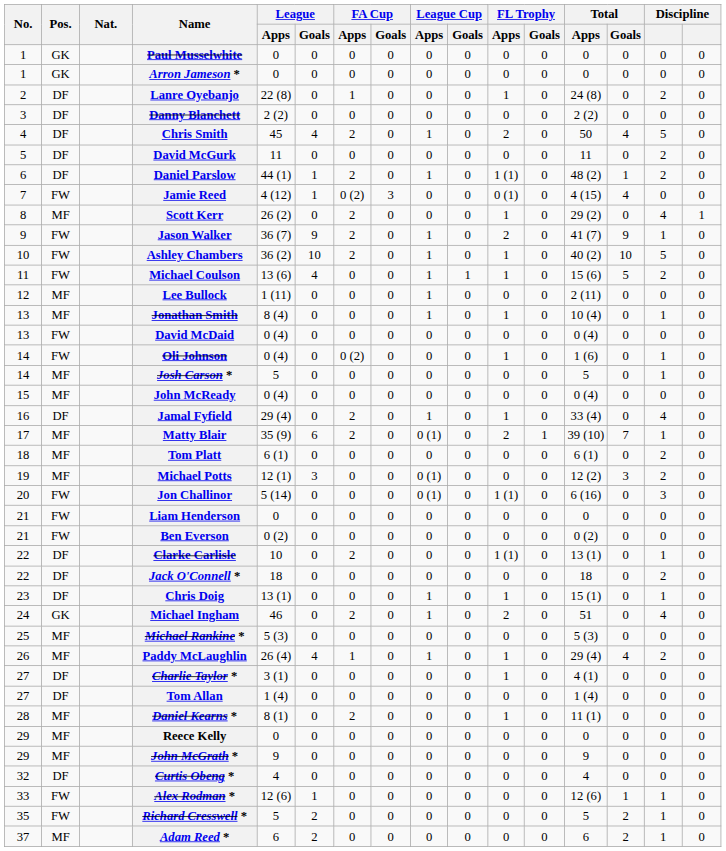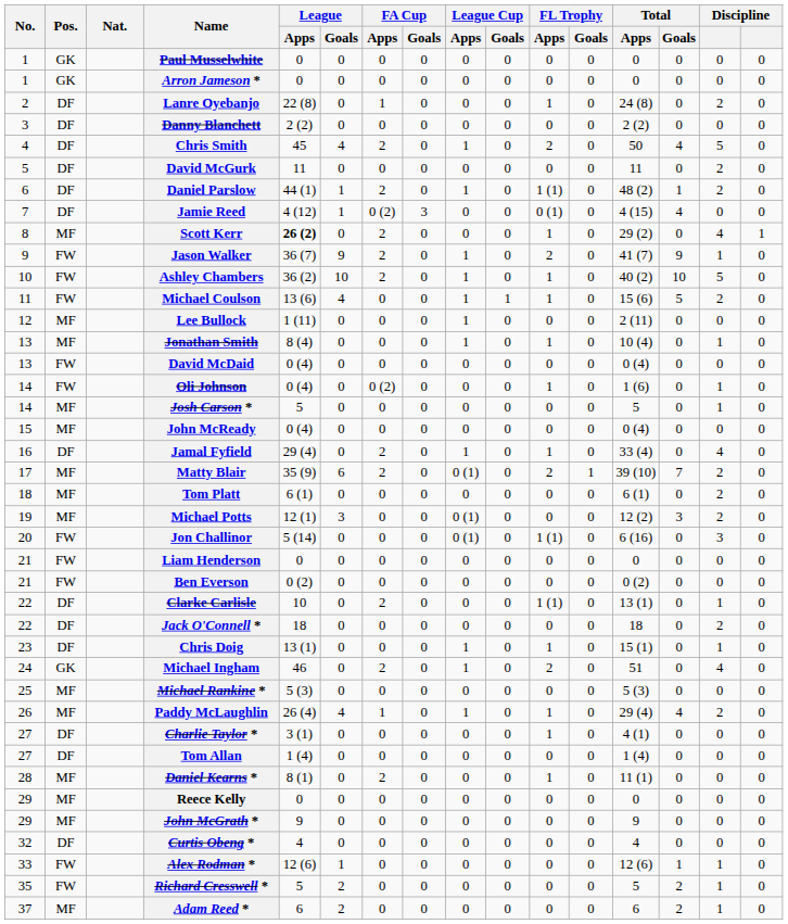 <table class="wikitable plainrowheaders" style="text-align:center">
 <tr>
 <th rowspan=2 width=40>No.</th>
 <th rowspan=2 width=40>Pos.</th>
 <th rowspan=2 width=60>Nat.</th>
 <th rowspan=2 width=150 scope=col>Name</th>
 <th colspan=2 width=90><a href='#'>League</a></th>
 <th colspan=2 width=90><a href='#'>FA Cup</a></th>
 <th colspan=2 width=90><a href='#'>League Cup</a></th>
 <th colspan=2 width=90><a href='#'>FL Trophy</a></th>
 <th colspan=2 width=90>Total</th>
 <th colspan=2 width=90>Discipline</th>
 </tr>
 <tr>
 <th scope=col>Apps</th>
 <th scope=col>Goals</th>
 <th scope=col>Apps</th>
 <th scope=col>Goals</th>
 <th scope=col>Apps</th>
 <th scope=col>Goals</th>
 <th scope=col>Apps</th>
 <th scope=col>Goals</th>
 <th scope=col>Apps</th>
 <th scope=col>Goals</th>
 <th scope=col></th>
 <th scope=col></th>
 </tr>
 <tr>
 <td>1</td>
 <td>GK</td>
 <td align=left></td>
 <th scope=row><s><a href='#'>Paul Musselwhite</a></s> </th>
 <td>0</td>
 <td>0</td>
 <td>0</td>
 <td>0</td>
 <td>0</td>
 <td>0</td>
 <td>0</td>
 <td>0</td>
 <td>0</td>
 <td>0</td>
 <td>0</td>
 <td>0</td>
 </tr>
 <tr>
 <td>1</td>
 <td>GK</td>
 <td align=left></td>
 <th scope=row><em><a href='#'>Arron Jameson</a></em> *</th>
 <td>0</td>
 <td>0</td>
 <td>0</td>
 <td>0</td>
 <td>0</td>
 <td>0</td>
 <td>0</td>
 <td>0</td>
 <td>0</td>
 <td>0</td>
 <td>0</td>
 <td>0</td>
 </tr>
 <tr>
 <td>2</td>
 <td>DF</td>
 <td align=left></td>
 <th scope=row><a href='#'>Lanre Oyebanjo</a></th>
 <td>22 (8)</td>
 <td>0</td>
 <td>1</td>
 <td>0</td>
 <td>0</td>
 <td>0</td>
 <td>1</td>
 <td>0</td>
 <td>24 (8)</td>
 <td>0</td>
 <td>2</td>
 <td>0</td>
 </tr>
 <tr>
 <td>3</td>
 <td>DF</td>
 <td align=left></td>
 <th scope=row><s><a href='#'>Danny Blanchett</a></s> </th>
 <td>2 (2)</td>
 <td>0</td>
 <td>0</td>
 <td>0</td>
 <td>0</td>
 <td>0</td>
 <td>0</td>
 <td>0</td>
 <td>2 (2)</td>
 <td>0</td>
 <td>0</td>
 <td>0</td>
 </tr>
 <tr>
 <td>4</td>
 <td>DF</td>
 <td align=left></td>
 <th scope=row><a href='#'>Chris Smith</a></th>
 <td>45</td>
 <td>4</td>
 <td>2</td>
 <td>0</td>
 <td>1</td>
 <td>0</td>
 <td>2</td>
 <td>0</td>
 <td>50</td>
 <td>4</td>
 <td>5</td>
 <td>0</td>
 </tr>
 <tr>
 <td>5</td>
 <td>DF</td>
 <td align=left></td>
 <th scope=row><a href='#'>David McGurk</a></th>
 <td>11</td>
 <td>0</td>
 <td>0</td>
 <td>0</td>
 <td>0</td>
 <td>0</td>
 <td>0</td>
 <td>0</td>
 <td>11</td>
 <td>0</td>
 <td>2</td>
 <td>0</td>
 </tr>
 <tr>
 <td>6</td>
 <td>DF</td>
 <td align=left></td>
 <th scope=row><a href='#'>Daniel Parslow</a></th>
 <td>44 (1)</td>
 <td>1</td>
 <td>2</td>
 <td>0</td>
 <td>1</td>
 <td>0</td>
 <td>1 (1)</td>
 <td>0</td>
 <td>48 (2)</td>
 <td>1</td>
 <td>2</td>
 <td>0</td>
 </tr>
 <tr>
 <td>7</td>
-<td>FW</td>
+<td>DF</td>
 <td align=left></td>
 <th scope=row><a href='#'>Jamie Reed</a></th>
 <td>4 (12)</td>
 <td>1</td>
 <td>0 (2)</td>
 <td>3</td>
 <td>0</td>
 <td>0</td>
 <td>0 (1)</td>
 <td>0</td>
 <td>4 (15)</td>
 <td>4</td>
 <td>0</td>
 <td>0</td>
 </tr>
 <tr>
 <td>8</td>
 <td>MF</td>
 <td align=left></td>
 <th scope=row><a href='#'>Scott Kerr</a></th>
-<td>26 (2)</td>
+<td><strong>26 (2)</strong></td>
 <td>0</td>
 <td>2</td>
 <td>0</td>
 <td>0</td>
 <td>0</td>
 <td>1</td>
 <td>0</td>
 <td>29 (2)</td>
 <td>0</td>
 <td>4</td>
 <td>1</td>
 </tr>
 <tr>
 <td>9</td>
 <td>FW</td>
 <td align=left></td>
 <th scope=row><a href='#'>Jason Walker</a></th>
 <td>36 (7)</td>
 <td>9</td>
 <td>2</td>
 <td>0</td>
 <td>1</td>
 <td>0</td>
 <td>2</td>
 <td>0</td>
 <td>41 (7)</td>
 <td>9</td>
 <td>1</td>
 <td>0</td>
 </tr>
 <tr>
 <td>10</td>
 <td>FW</td>
 <td align=left></td>
 <th scope=row><a href='#'>Ashley Chambers</a></th>
 <td>36 (2)</td>
 <td>10</td>
 <td>2</td>
 <td>0</td>
 <td>1</td>
 <td>0</td>
 <td>1</td>
 <td>0</td>
 <td>40 (2)</td>
 <td>10</td>
 <td>5</td>
 <td>0</td>
 </tr>
 <tr>
 <td>11</td>
 <td>FW</td>
 <td align=left></td>
 <th scope=row><a href='#'>Michael Coulson</a></th>
 <td>13 (6)</td>
 <td>4</td>
 <td>0</td>
 <td>0</td>
 <td>1</td>
 <td>1</td>
 <td>1</td>
 <td>0</td>
 <td>15 (6)</td>
 <td>5</td>
 <td>2</td>
 <td>0</td>
 </tr>
 <tr>
 <td>12</td>
 <td>MF</td>
 <td align=left></td>
 <th scope=row><a href='#'>Lee Bullock</a></th>
 <td>1 (11)</td>
 <td>0</td>
 <td>0</td>
 <td>0</td>
 <td>1</td>
 <td>0</td>
 <td>0</td>
 <td>0</td>
 <td>2 (11)</td>
 <td>0</td>
 <td>0</td>
 <td>0</td>
 </tr>
 <tr>
 <td>13</td>
 <td>MF</td>
 <td align=left></td>
 <th scope=row><s><a href='#'>Jonathan Smith</a></s> </th>
 <td>8 (4)</td>
 <td>0</td>
 <td>0</td>
 <td>0</td>
 <td>1</td>
 <td>0</td>
 <td>1</td>
 <td>0</td>
 <td>10 (4)</td>
 <td>0</td>
 <td>1</td>
 <td>0</td>
 </tr>
 <tr>
 <td>13</td>
 <td>FW</td>
 <td align=left></td>
 <th scope=row><a href='#'>David McDaid</a></th>
 <td>0 (4)</td>
 <td>0</td>
 <td>0</td>
 <td>0</td>
 <td>0</td>
 <td>0</td>
 <td>0</td>
 <td>0</td>
 <td>0 (4)</td>
 <td>0</td>
 <td>0</td>
 <td>0</td>
 </tr>
 <tr>
 <td>14</td>
 <td>FW</td>
 <td align=left></td>
 <th scope=row><s><a href='#'>Oli Johnson</a></s> </th>
 <td>0 (4)</td>
 <td>0</td>
 <td>0 (2)</td>
 <td>0</td>
 <td>0</td>
 <td>0</td>
 <td>1</td>
 <td>0</td>
 <td>1 (6)</td>
 <td>0</td>
 <td>1</td>
 <td>0</td>
 </tr>
 <tr>
 <td>14</td>
 <td>MF</td>
 <td align=left></td>
 <th scope=row><s><em><a href='#'>Josh Carson</a></em></s> * </th>
 <td>5</td>
 <td>0</td>
 <td>0</td>
 <td>0</td>
 <td>0</td>
 <td>0</td>
 <td>0</td>
 <td>0</td>
 <td>5</td>
 <td>0</td>
 <td>1</td>
 <td>0</td>
 </tr>
 <tr>
 <td>15</td>
 <td>MF</td>
 <td align=left></td>
 <th scope=row><a href='#'>John McReady</a></th>
 <td>0 (4)</td>
 <td>0</td>
 <td>0</td>
 <td>0</td>
 <td>0</td>
 <td>0</td>
 <td>0</td>
 <td>0</td>
 <td>0 (4)</td>
 <td>0</td>
 <td>0</td>
 <td>0</td>
 </tr>
 <tr>
 <td>16</td>
 <td>DF</td>
 <td align=left></td>
 <th scope=row><a href='#'>Jamal Fyfield</a></th>
 <td>29 (4)</td>
 <td>0</td>
 <td>2</td>
 <td>0</td>
 <td>1</td>
 <td>0</td>
 <td>1</td>
 <td>0</td>
 <td>33 (4)</td>
 <td>0</td>
 <td>4</td>
 <td>0</td>
 </tr>
 <tr>
 <td>17</td>
 <td>MF</td>
 <td align=left></td>
 <th scope=row><a href='#'>Matty Blair</a></th>
 <td>35 (9)</td>
 <td>6</td>
 <td>2</td>
 <td>0</td>
 <td>0 (1)</td>
 <td>0</td>
 <td>2</td>
 <td>1</td>
 <td>39 (10)</td>
 <td>7</td>
-<td>1</td>
+<td>2</td>
 <td>0</td>
 </tr>
 <tr>
 <td>18</td>
 <td>MF</td>
 <td align=left></td>
 <th scope=row><a href='#'>Tom Platt</a></th>
 <td>6 (1)</td>
 <td>0</td>
 <td>0</td>
 <td>0</td>
 <td>0</td>
 <td>0</td>
 <td>0</td>
 <td>0</td>
 <td>6 (1)</td>
 <td>0</td>
 <td>2</td>
 <td>0</td>
 </tr>
 <tr>
 <td>19</td>
 <td>MF</td>
 <td align=left></td>
 <th scope=row><a href='#'>Michael Potts</a></th>
 <td>12 (1)</td>
 <td>3</td>
 <td>0</td>
 <td>0</td>
 <td>0 (1)</td>
 <td>0</td>
 <td>0</td>
 <td>0</td>
 <td>12 (2)</td>
 <td>3</td>
 <td>2</td>
 <td>0</td>
 </tr>
 <tr>
 <td>20</td>
 <td>FW</td>
 <td align=left></td>
 <th scope=row><a href='#'>Jon Challinor</a></th>
 <td>5 (14)</td>
 <td>0</td>
 <td>0</td>
 <td>0</td>
 <td>0 (1)</td>
 <td>0</td>
 <td>1 (1)</td>
 <td>0</td>
 <td>6 (16)</td>
 <td>0</td>
 <td>3</td>
 <td>0</td>
 </tr>
 <tr>
 <td>21</td>
 <td>FW</td>
 <td align=left></td>
 <th scope=row><a href='#'>Liam Henderson</a></th>
 <td>0</td>
 <td>0</td>
 <td>0</td>
 <td>0</td>
 <td>0</td>
 <td>0</td>
 <td>0</td>
 <td>0</td>
 <td>0</td>
 <td>0</td>
 <td>0</td>
 <td>0</td>
 </tr>
 <tr>
 <td>21</td>
 <td>FW</td>
 <td align=left></td>
 <th scope=row><a href='#'>Ben Everson</a></th>
 <td>0 (2)</td>
 <td>0</td>
 <td>0</td>
 <td>0</td>
 <td>0</td>
 <td>0</td>
 <td>0</td>
 <td>0</td>
 <td>0 (2)</td>
 <td>0</td>
 <td>0</td>
 <td>0</td>
 </tr>
 <tr>
 <td>22</td>
 <td>DF</td>
 <td align=left></td>
 <th scope=row><s><a href='#'>Clarke Carlisle</a></s> </th>
 <td>10</td>
 <td>0</td>
 <td>2</td>
 <td>0</td>
 <td>0</td>
 <td>0</td>
 <td>1 (1)</td>
 <td>0</td>
 <td>13 (1)</td>
 <td>0</td>
 <td>1</td>
 <td>0</td>
 </tr>
 <tr>
 <td>22</td>
 <td>DF</td>
 <td align=left></td>
 <th scope=row><em><a href='#'>Jack O'Connell</a></em> *</th>
 <td>18</td>
 <td>0</td>
 <td>0</td>
 <td>0</td>
 <td>0</td>
 <td>0</td>
 <td>0</td>
 <td>0</td>
 <td>18</td>
 <td>0</td>
 <td>2</td>
 <td>0</td>
 </tr>
 <tr>
 <td>23</td>
 <td>DF</td>
 <td align=left></td>
 <th scope=row><a href='#'>Chris Doig</a></th>
 <td>13 (1)</td>
 <td>0</td>
 <td>0</td>
 <td>0</td>
 <td>1</td>
 <td>0</td>
 <td>1</td>
 <td>0</td>
 <td>15 (1)</td>
 <td>0</td>
 <td>1</td>
 <td>0</td>
 </tr>
 <tr>
 <td>24</td>
 <td>GK</td>
 <td align=left></td>
 <th scope=row><a href='#'>Michael Ingham</a></th>
 <td>46</td>
 <td>0</td>
 <td>2</td>
 <td>0</td>
 <td>1</td>
 <td>0</td>
 <td>2</td>
 <td>0</td>
 <td>51</td>
 <td>0</td>
 <td>4</td>
 <td>0</td>
 </tr>
 <tr>
 <td>25</td>
 <td>MF</td>
 <td align=left></td>
 <th scope=row><em><s><a href='#'>Michael Rankine</a></s></em> * </th>
 <td>5 (3)</td>
 <td>0</td>
 <td>0</td>
 <td>0</td>
 <td>0</td>
 <td>0</td>
 <td>0</td>
 <td>0</td>
 <td>5 (3)</td>
 <td>0</td>
 <td>0</td>
 <td>0</td>
 </tr>
 <tr>
 <td>26</td>
 <td>MF</td>
 <td align=left></td>
 <th scope=row><a href='#'>Paddy McLaughlin</a></th>
 <td>26 (4)</td>
 <td>4</td>
 <td>1</td>
 <td>0</td>
 <td>1</td>
 <td>0</td>
 <td>1</td>
 <td>0</td>
 <td>29 (4)</td>
 <td>4</td>
 <td>2</td>
 <td>0</td>
 </tr>
 <tr>
 <td>27</td>
 <td>DF</td>
 <td align=left></td>
 <th scope=row><em><s><a href='#'>Charlie Taylor</a></s></em> * </th>
 <td>3 (1)</td>
 <td>0</td>
 <td>0</td>
 <td>0</td>
 <td>0</td>
 <td>0</td>
 <td>1</td>
 <td>0</td>
 <td>4 (1)</td>
 <td>0</td>
 <td>0</td>
 <td>0</td>
 </tr>
 <tr>
 <td>27</td>
 <td>DF</td>
 <td align=left></td>
 <th scope=row><a href='#'>Tom Allan</a></th>
 <td>1 (4)</td>
 <td>0</td>
 <td>0</td>
 <td>0</td>
 <td>0</td>
 <td>0</td>
 <td>0</td>
 <td>0</td>
 <td>1 (4)</td>
 <td>0</td>
 <td>0</td>
 <td>0</td>
 </tr>
 <tr>
 <td>28</td>
 <td>MF</td>
 <td align=left></td>
 <th scope=row><em><s><a href='#'>Daniel Kearns</a></s></em> * </th>
 <td>8 (1)</td>
 <td>0</td>
 <td>2</td>
 <td>0</td>
 <td>0</td>
 <td>0</td>
 <td>1</td>
 <td>0</td>
 <td>11 (1)</td>
 <td>0</td>
 <td>0</td>
 <td>0</td>
 </tr>
 <tr>
 <td>29</td>
 <td>MF</td>
 <td align=left></td>
 <th scope=row>Reece Kelly</th>
 <td>0</td>
 <td>0</td>
 <td>0</td>
 <td>0</td>
 <td>0</td>
 <td>0</td>
 <td>0</td>
 <td>0</td>
 <td>0</td>
 <td>0</td>
 <td>0</td>
 <td>0</td>
 </tr>
 <tr>
 <td>29</td>
 <td>MF</td>
 <td align=left></td>
 <th scope=row><em><s><a href='#'>John McGrath</a></s></em> * </th>
 <td>9</td>
 <td>0</td>
 <td>0</td>
 <td>0</td>
 <td>0</td>
 <td>0</td>
 <td>0</td>
 <td>0</td>
 <td>9</td>
 <td>0</td>
 <td>0</td>
 <td>0</td>
 </tr>
 <tr>
 <td>32</td>
 <td>DF</td>
 <td align=left></td>
 <th scope=row><em><s><a href='#'>Curtis Obeng</a></s></em> * </th>
 <td>4</td>
 <td>0</td>
 <td>0</td>
 <td>0</td>
 <td>0</td>
 <td>0</td>
 <td>0</td>
 <td>0</td>
 <td>4</td>
 <td>0</td>
 <td>0</td>
 <td>0</td>
 </tr>
 <tr>
 <td>33</td>
 <td>FW</td>
 <td align=left></td>
 <th scope=row><em><s><a href='#'>Alex Rodman</a></s></em> * </th>
 <td>12 (6)</td>
 <td>1</td>
 <td>0</td>
 <td>0</td>
 <td>0</td>
 <td>0</td>
 <td>0</td>
 <td>0</td>
 <td>12 (6)</td>
 <td>1</td>
 <td>1</td>
 <td>0</td>
 </tr>
 <tr>
 <td>35</td>
 <td>FW</td>
 <td align=left></td>
 <th scope=row><em><s><a href='#'>Richard Cresswell</a></s></em> * </th>
 <td>5</td>
 <td>2</td>
 <td>0</td>
 <td>0</td>
 <td>0</td>
 <td>0</td>
 <td>0</td>
 <td>0</td>
 <td>5</td>
 <td>2</td>
 <td>1</td>
 <td>0</td>
 </tr>
 <tr>
 <td>37</td>
 <td>MF</td>
 <td align=left></td>
 <th scope=row><em><a href='#'>Adam Reed</a></em> *</th>
 <td>6</td>
 <td>2</td>
 <td>0</td>
 <td>0</td>
 <td>0</td>
 <td>0</td>
 <td>0</td>
 <td>0</td>
 <td>6</td>
 <td>2</td>
 <td>1</td>
 <td>0</td>
 </tr>
 </table>
